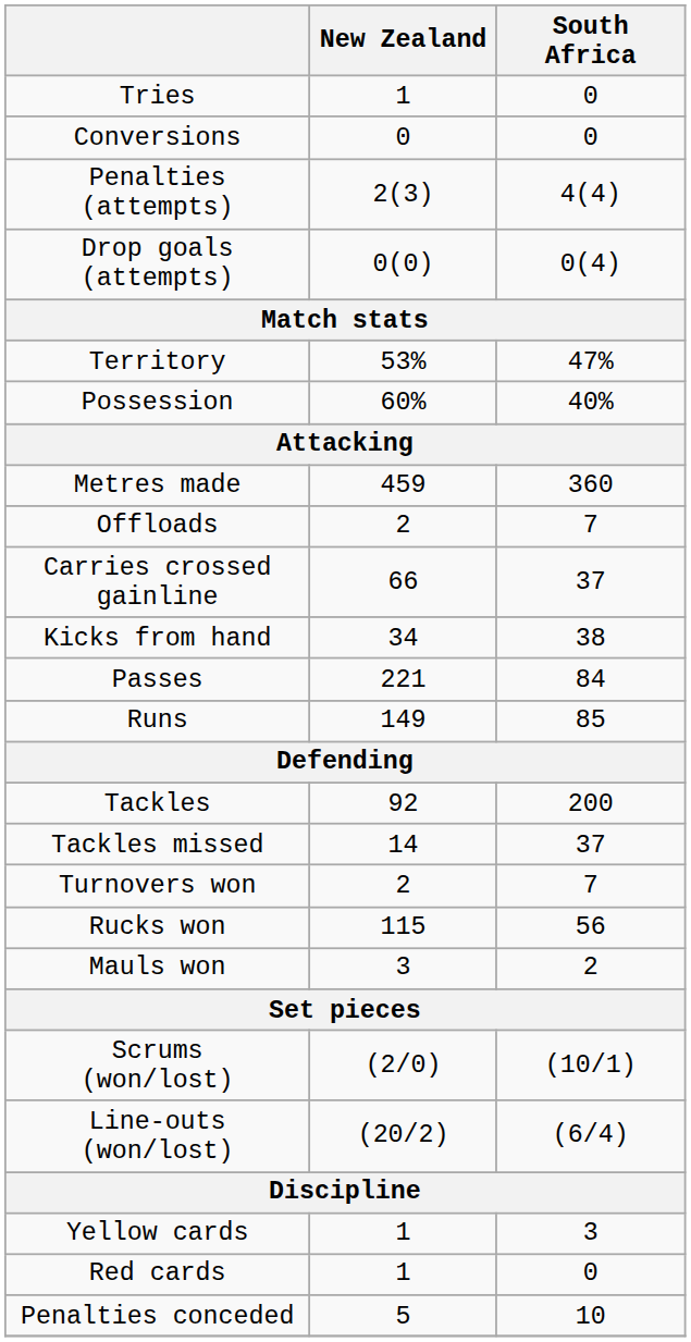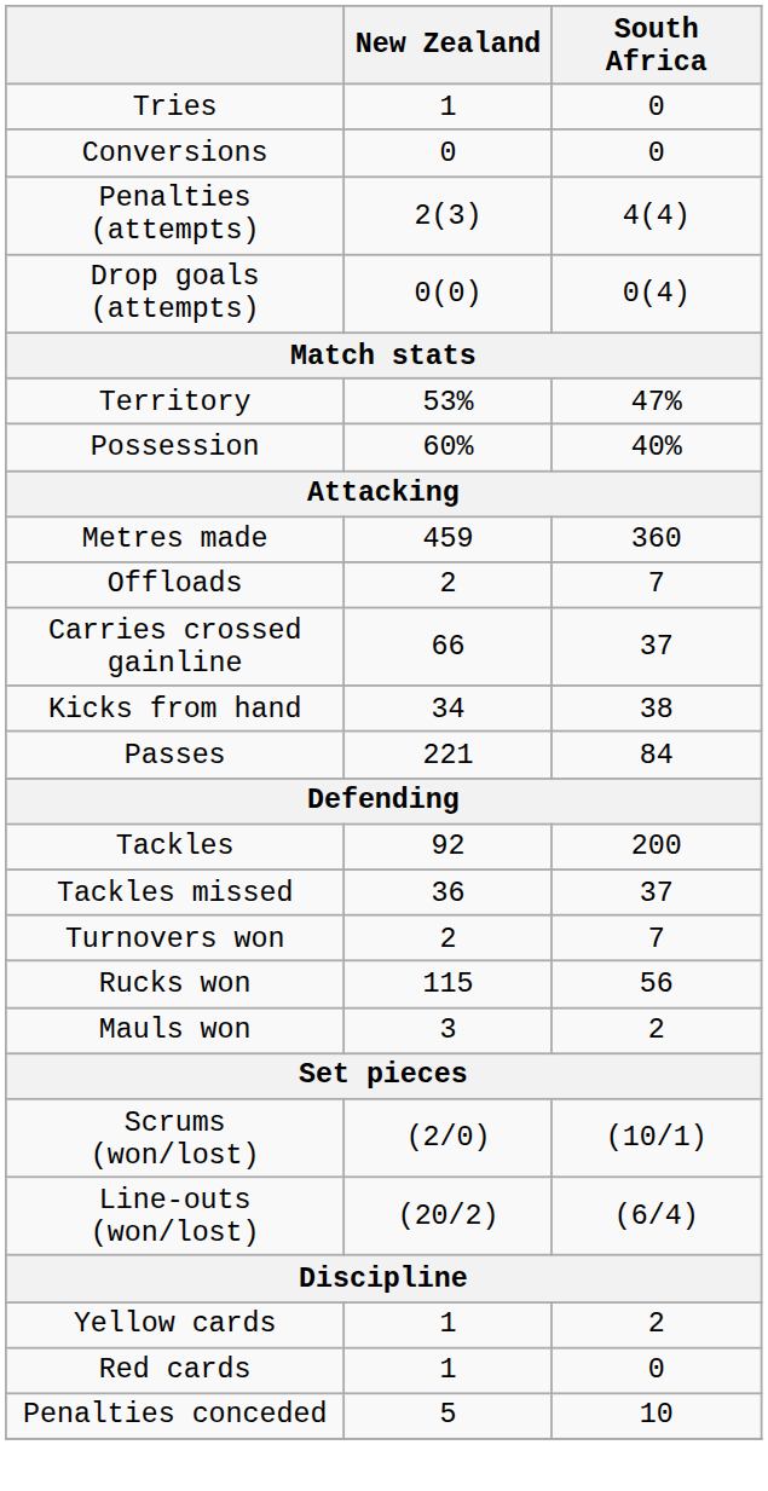 <table class="wikitable" style="text-align: center">
 <tr>
 <th width=150></th>
 <th width=90>New Zealand</th>
 <th width=90>South Africa</th>
 </tr>
 <tr>
 <td>Tries</td>
 <td>1</td>
 <td>0</td>
 </tr>
 <tr>
 <td>Conversions</td>
 <td>0</td>
 <td>0</td>
 </tr>
 <tr>
 <td>Penalties<br>(attempts)</td>
 <td>2(3)</td>
 <td>4(4)</td>
 </tr>
 <tr>
 <td>Drop goals<br>(attempts)</td>
 <td>0(0)</td>
 <td>0(4)</td>
 </tr>
 <tr>
 <th colspan=3>Match stats</th>
 </tr>
 <tr>
 <td>Territory</td>
 <td>53%</td>
 <td>47%</td>
 </tr>
 <tr>
 <td>Possession</td>
 <td>60%</td>
 <td>40%</td>
 </tr>
 <tr>
 <th colspan=3>Attacking</th>
 </tr>
 <tr>
 <td>Metres made</td>
 <td>459</td>
 <td>360</td>
 </tr>
 <tr>
 <td>Offloads</td>
 <td>2</td>
 <td>7</td>
 </tr>
 <tr>
 <td>Carries crossed gainline</td>
 <td>66</td>
 <td>37</td>
 </tr>
 <tr>
 <td>Kicks from hand</td>
 <td>34</td>
 <td>38</td>
 </tr>
 <tr>
 <td>Passes</td>
 <td>221</td>
 <td>84</td>
 </tr>
 <tr>
-<td>Runs</td>
-<td>149</td>
-<td>85</td>
-</tr>
-<tr>
 <th colspan=3>Defending</th>
 </tr>
 <tr>
 <td>Tackles</td>
 <td>92</td>
 <td>200</td>
 </tr>
 <tr>
 <td>Tackles missed</td>
-<td>14</td>
+<td>36</td>
 <td>37</td>
 </tr>
 <tr>
 <td>Turnovers won</td>
 <td>2</td>
 <td>7</td>
 </tr>
 <tr>
 <td>Rucks won</td>
 <td>115</td>
 <td>56</td>
 </tr>
 <tr>
 <td>Mauls won</td>
 <td>3</td>
 <td>2</td>
 </tr>
 <tr>
 <th colspan=3>Set pieces</th>
 </tr>
 <tr>
 <td>Scrums<br>(won/lost)</td>
 <td>(2/0)</td>
 <td>(10/1)</td>
 </tr>
 <tr>
 <td>Line-outs<br>(won/lost)</td>
 <td>(20/2)</td>
 <td>(6/4)</td>
 </tr>
 <tr>
 <th colspan=3>Discipline</th>
 </tr>
 <tr>
 <td>Yellow cards</td>
 <td>1</td>
-<td>3</td>
+<td>2</td>
 </tr>
 <tr>
 <td>Red cards</td>
 <td>1</td>
 <td>0</td>
 </tr>
 <tr>
 <td>Penalties conceded</td>
 <td>5</td>
 <td>10</td>
 </tr>
 <tr>
 </tr>
 </table>
